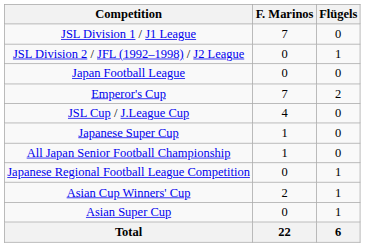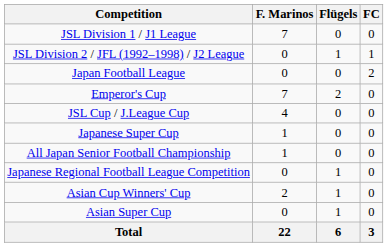 <table class="sortable wikitable plainrowheaders" style="text-align:center">
 <tr>
 <th scope=col>Competition</th>
 <th scope=col>F. Marinos</th>
 <th scope=col>Flügels</th>
+<th scope=col>FC</th>
 </tr>
 <tr>
 <td><a href='#'>JSL Division 1</a> / <a href='#'>J1 League</a></td>
 <td>7</td>
+<td>0</td>
 <td>0</td>
 </tr>
 <tr>
 <td><a href='#'>JSL Division 2</a> / <a href='#'>JFL (1992–1998)</a> / <a href='#'>J2 League</a></td>
 <td>0</td>
 <td>1</td>
+<td>1</td>
 </tr>
 <tr>
 <td><a href='#'>Japan Football League</a></td>
 <td>0</td>
 <td>0</td>
+<td>2</td>
 </tr>
 <tr>
 <td><a href='#'>Emperor's Cup</a></td>
 <td>7</td>
 <td>2</td>
+<td>0</td>
 </tr>
 <tr>
 <td><a href='#'>JSL Cup</a> / <a href='#'>J.League Cup</a></td>
 <td>4</td>
+<td>0</td>
 <td>0</td>
 </tr>
 <tr>
 <td><a href='#'>Japanese Super Cup</a></td>
 <td>1</td>
 <td>0</td>
+<td>0</td>
 </tr>
 <tr>
 <td><a href='#'>All Japan Senior Football Championship</a></td>
 <td>1</td>
+<td>0</td>
 <td>0</td>
 </tr>
 <tr>
 <td><a href='#'>Japanese Regional Football League Competition</a></td>
 <td>0</td>
 <td>1</td>
+<td>0</td>
 </tr>
 <tr>
 <td><a href='#'>Asian Cup Winners' Cup</a></td>
 <td>2</td>
 <td>1</td>
+<td>0</td>
 </tr>
 <tr>
 <td><a href='#'>Asian Super Cup</a></td>
 <td>0</td>
 <td>1</td>
+<td>0</td>
 </tr>
 <tr>
 <th><strong>Total</strong></th>
 <th>22</th>
 <th>6</th>
+<th>3</th>
 </tr>
 </table>
